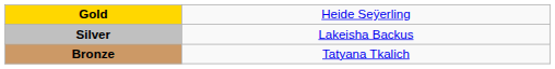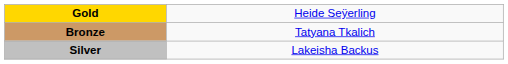 <table class="wikitable" style="text-align:center; " width="35%">
 <tr>
 <td bgcolor="gold"><strong>Gold</strong></td>
 <td><a href='#'>Heide Seÿerling</a><br>  <small><em></em></small></td>
 </tr>
 <tr>
+<td bgcolor="CC9966"><strong>Bronze</strong></td>
+<td><a href='#'>Tatyana Tkalich</a><br>  <small><em></em></small></td>
+</tr>
+<tr>
 <td bgcolor="silver"><strong>Silver</strong></td>
 <td><a href='#'>Lakeisha Backus</a><br>  <small><em></em></small></td>
 </tr>
-<tr>
-<td bgcolor="CC9966"><strong>Bronze</strong></td>
-<td><a href='#'>Tatyana Tkalich</a><br>  <small><em></em></small></td>
-</tr>
 </table>
